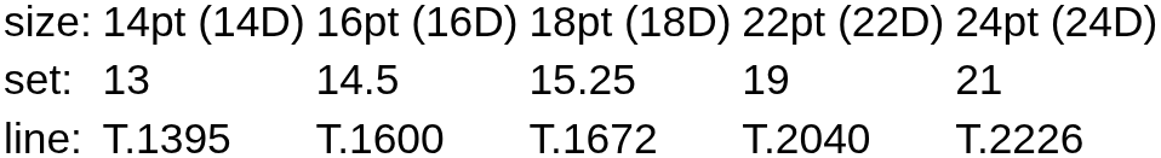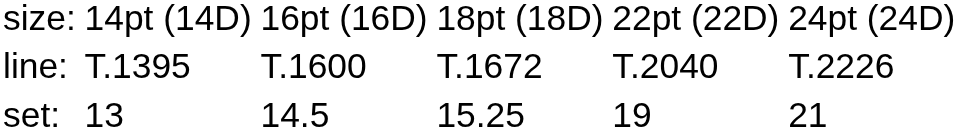 <table style="margin-left:40px;">
 <tr>
 <td>size:</td>
 <td>14pt (14D)</td>
 <td>16pt (16D)</td>
 <td>18pt (18D)</td>
 <td>22pt (22D)</td>
 <td>24pt (24D)</td>
 </tr>
 <tr>
+<td>line:</td>
+<td>T.1395</td>
+<td>T.1600</td>
+<td>T.1672</td>
+<td>T.2040</td>
+<td>T.2226</td>
+</tr>
+<tr>
 <td>set:</td>
 <td>13</td>
 <td>14.5</td>
 <td>15.25</td>
 <td>19</td>
 <td>21</td>
 </tr>
-<tr>
-<td>line:</td>
-<td>T.1395</td>
-<td>T.1600</td>
-<td>T.1672</td>
-<td>T.2040</td>
-<td>T.2226</td>
-</tr>
 </table>
